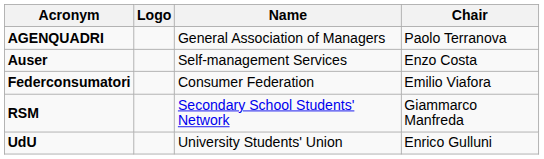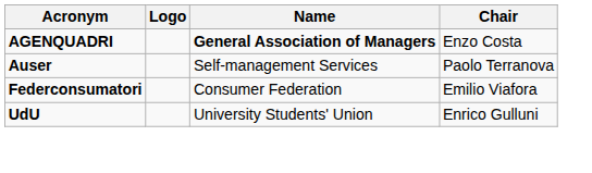 <table class=wikitable style=text-align:left>
 <tr>
 <th>Acronym</th>
 <th>Logo</th>
 <th>Name</th>
 <th>Chair</th>
 </tr>
 <tr>
 <td><strong>AGENQUADRI</strong></td>
 <td></td>
-<td>General Association of Managers</td>
-<td>Paolo Terranova</td>
+<td><strong>General Association of Managers</strong></td>
+<td>Enzo Costa</td>
 </tr>
 <tr>
 <td><strong>Auser</strong></td>
 <td></td>
 <td>Self-management Services</td>
-<td>Enzo Costa</td>
+<td>Paolo Terranova</td>
 </tr>
 <tr>
 <td><strong>Federconsumatori</strong></td>
 <td></td>
 <td>Consumer Federation</td>
 <td>Emilio Viafora</td>
 </tr>
 <tr>
-<td><strong>RSM</strong></td>
-<td></td>
-<td><a href='#'>Secondary School Students' Network</a></td>
-<td>Giammarco Manfreda</td>
-</tr>
-<tr>
 <td><strong>UdU</strong></td>
 <td></td>
 <td>University Students' Union</td>
 <td>Enrico Gulluni</td>
 </tr>
 </table>
